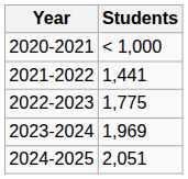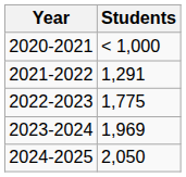 <table class="wikitable">
 <tr>
 <th>Year</th>
 <th>Students</th>
 </tr>
 <tr>
 <td>2020-2021</td>
 <td>< 1,000</td>
 </tr>
 <tr>
 <td>2021-2022</td>
-<td>1,441</td>
+<td>1,291</td>
 </tr>
 <tr>
 <td>2022-2023</td>
 <td>1,775</td>
 </tr>
 <tr>
 <td>2023-2024</td>
 <td>1,969</td>
 </tr>
 <tr>
 <td>2024-2025</td>
-<td>2,051</td>
+<td>2,050</td>
 </tr>
 </table>
